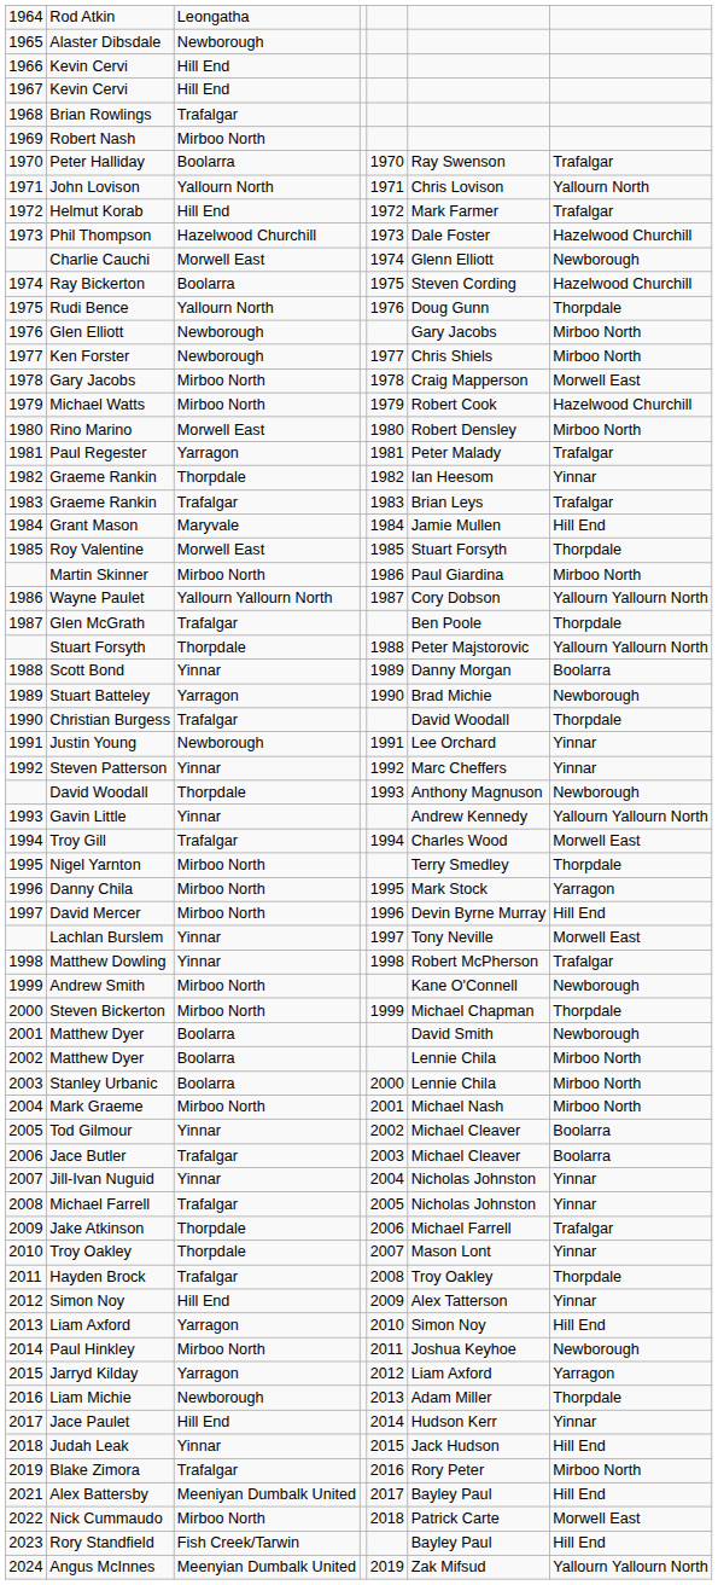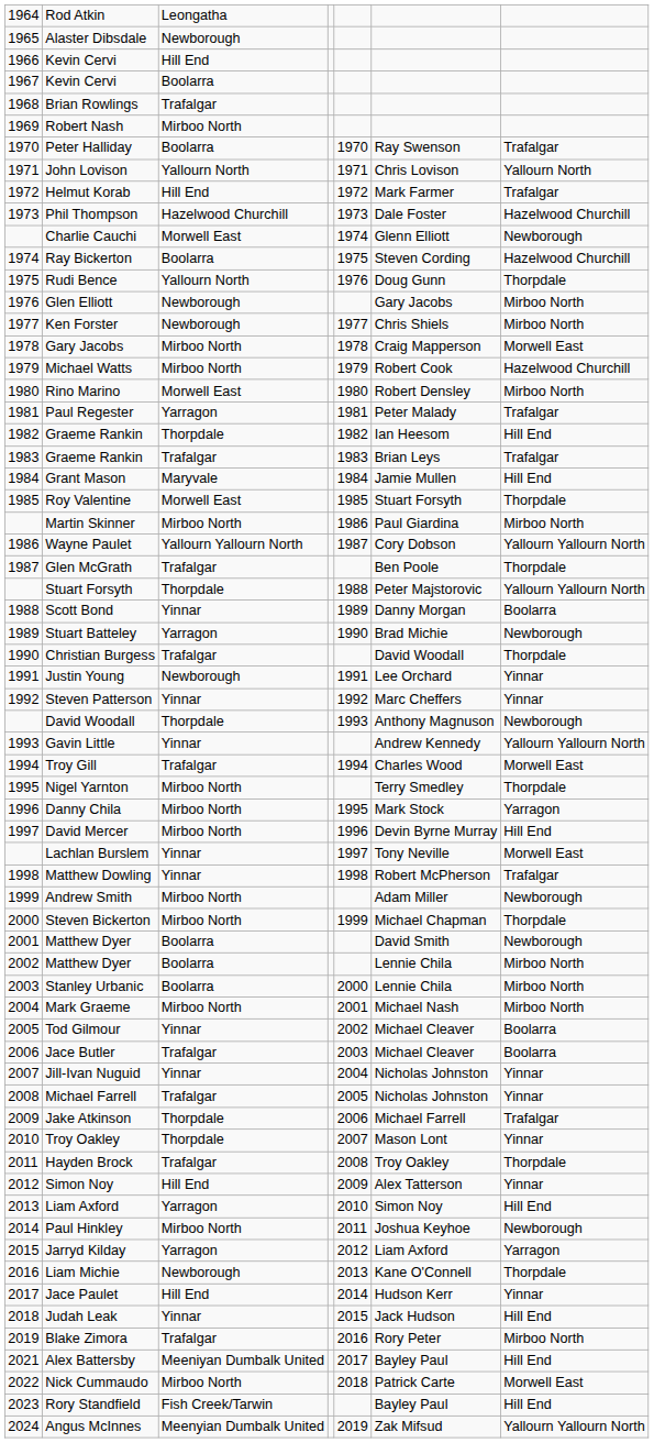 <table class="wikitable">
 <tr>
 <td>1964</td>
 <td>Rod Atkin</td>
 <td>Leongatha</td>
 <td></td>
 <td></td>
 <td></td>
 <td></td>
 </tr>
 <tr>
 <td>1965</td>
 <td>Alaster Dibsdale</td>
 <td>Newborough</td>
 <td></td>
 <td></td>
 <td></td>
 <td></td>
 </tr>
 <tr>
 <td>1966</td>
 <td>Kevin Cervi</td>
 <td>Hill End</td>
 <td></td>
 <td></td>
 <td></td>
 <td></td>
 </tr>
 <tr>
 <td>1967</td>
 <td>Kevin Cervi</td>
-<td>Hill End</td>
+<td>Boolarra</td>
 <td></td>
 <td></td>
 <td></td>
 <td></td>
 </tr>
 <tr>
 <td>1968</td>
 <td>Brian Rowlings</td>
 <td>Trafalgar</td>
 <td></td>
 <td></td>
 <td></td>
 <td></td>
 </tr>
 <tr>
 <td>1969</td>
 <td>Robert Nash</td>
 <td>Mirboo North</td>
 <td></td>
 <td></td>
 <td></td>
 <td></td>
 </tr>
 <tr>
 <td>1970</td>
 <td>Peter Halliday</td>
 <td>Boolarra</td>
 <td></td>
 <td>1970</td>
 <td>Ray Swenson</td>
 <td>Trafalgar</td>
 </tr>
 <tr>
 <td>1971</td>
 <td>John Lovison</td>
 <td>Yallourn North</td>
 <td></td>
 <td>1971</td>
 <td>Chris Lovison</td>
 <td>Yallourn North</td>
 </tr>
 <tr>
 <td>1972</td>
 <td>Helmut Korab</td>
 <td>Hill End</td>
 <td></td>
 <td>1972</td>
 <td>Mark Farmer</td>
 <td>Trafalgar</td>
 </tr>
 <tr>
 <td>1973</td>
 <td>Phil Thompson</td>
 <td>Hazelwood Churchill</td>
 <td></td>
 <td>1973</td>
 <td>Dale Foster</td>
 <td>Hazelwood Churchill</td>
 </tr>
 <tr>
 <td></td>
 <td>Charlie Cauchi</td>
 <td>Morwell East</td>
 <td></td>
 <td>1974</td>
 <td>Glenn Elliott</td>
 <td>Newborough</td>
 </tr>
 <tr>
 <td>1974</td>
 <td>Ray Bickerton</td>
 <td>Boolarra</td>
 <td></td>
 <td>1975</td>
 <td>Steven Cording</td>
 <td>Hazelwood Churchill</td>
 </tr>
 <tr>
 <td>1975</td>
 <td>Rudi Bence</td>
 <td>Yallourn North</td>
 <td></td>
 <td>1976</td>
 <td>Doug Gunn</td>
 <td>Thorpdale</td>
 </tr>
 <tr>
 <td>1976</td>
 <td>Glen Elliott</td>
 <td>Newborough</td>
 <td></td>
 <td></td>
 <td>Gary Jacobs</td>
 <td>Mirboo North</td>
 </tr>
 <tr>
 <td>1977</td>
 <td>Ken Forster</td>
 <td>Newborough</td>
 <td></td>
 <td>1977</td>
 <td>Chris Shiels</td>
 <td>Mirboo North</td>
 </tr>
 <tr>
 <td>1978</td>
 <td>Gary Jacobs</td>
 <td>Mirboo North</td>
 <td></td>
 <td>1978</td>
 <td>Craig Mapperson</td>
 <td>Morwell East</td>
 </tr>
 <tr>
 <td>1979</td>
 <td>Michael Watts</td>
 <td>Mirboo North</td>
 <td></td>
 <td>1979</td>
 <td>Robert Cook</td>
 <td>Hazelwood Churchill</td>
 </tr>
 <tr>
 <td>1980</td>
 <td>Rino Marino</td>
 <td>Morwell East</td>
 <td></td>
 <td>1980</td>
 <td>Robert Densley</td>
 <td>Mirboo North</td>
 </tr>
 <tr>
 <td>1981</td>
 <td>Paul Regester</td>
 <td>Yarragon</td>
 <td></td>
 <td>1981</td>
 <td>Peter Malady</td>
 <td>Trafalgar</td>
 </tr>
 <tr>
 <td>1982</td>
 <td>Graeme Rankin</td>
 <td>Thorpdale</td>
 <td></td>
 <td>1982</td>
 <td>Ian Heesom</td>
-<td>Yinnar</td>
+<td>Hill End</td>
 </tr>
 <tr>
 <td>1983</td>
 <td>Graeme Rankin</td>
 <td>Trafalgar</td>
 <td></td>
 <td>1983</td>
 <td>Brian Leys</td>
 <td>Trafalgar</td>
 </tr>
 <tr>
 <td>1984</td>
 <td>Grant Mason</td>
 <td>Maryvale</td>
 <td></td>
 <td>1984</td>
 <td>Jamie Mullen</td>
 <td>Hill End</td>
 </tr>
 <tr>
 <td>1985</td>
 <td>Roy Valentine</td>
 <td>Morwell East</td>
 <td></td>
 <td>1985</td>
 <td>Stuart Forsyth</td>
 <td>Thorpdale</td>
 </tr>
 <tr>
 <td></td>
 <td>Martin Skinner</td>
 <td>Mirboo North</td>
 <td></td>
 <td>1986</td>
 <td>Paul Giardina</td>
 <td>Mirboo North</td>
 </tr>
 <tr>
 <td>1986</td>
 <td>Wayne Paulet</td>
 <td>Yallourn Yallourn North</td>
 <td></td>
 <td>1987</td>
 <td>Cory Dobson</td>
 <td>Yallourn Yallourn North</td>
 </tr>
 <tr>
 <td>1987</td>
 <td>Glen McGrath</td>
 <td>Trafalgar</td>
 <td></td>
 <td></td>
 <td>Ben Poole</td>
 <td>Thorpdale</td>
 </tr>
 <tr>
 <td></td>
 <td>Stuart Forsyth</td>
 <td>Thorpdale</td>
 <td></td>
 <td>1988</td>
 <td>Peter Majstorovic</td>
 <td>Yallourn Yallourn North</td>
 </tr>
 <tr>
 <td>1988</td>
 <td>Scott Bond</td>
 <td>Yinnar</td>
 <td></td>
 <td>1989</td>
 <td>Danny Morgan</td>
 <td>Boolarra</td>
 </tr>
 <tr>
 <td>1989</td>
 <td>Stuart Batteley</td>
 <td>Yarragon</td>
 <td></td>
 <td>1990</td>
 <td>Brad Michie</td>
 <td>Newborough</td>
 </tr>
 <tr>
 <td>1990</td>
 <td>Christian Burgess</td>
 <td>Trafalgar</td>
 <td></td>
 <td></td>
 <td>David Woodall</td>
 <td>Thorpdale</td>
 </tr>
 <tr>
 <td>1991</td>
 <td>Justin Young</td>
 <td>Newborough</td>
 <td></td>
 <td>1991</td>
 <td>Lee Orchard</td>
 <td>Yinnar</td>
 </tr>
 <tr>
 <td>1992</td>
 <td>Steven Patterson</td>
 <td>Yinnar</td>
 <td></td>
 <td>1992</td>
 <td>Marc Cheffers</td>
 <td>Yinnar</td>
 </tr>
 <tr>
 <td></td>
 <td>David Woodall</td>
 <td>Thorpdale</td>
 <td></td>
 <td>1993</td>
 <td>Anthony Magnuson</td>
 <td>Newborough</td>
 </tr>
 <tr>
 <td>1993</td>
 <td>Gavin Little</td>
 <td>Yinnar</td>
 <td></td>
 <td></td>
 <td>Andrew Kennedy</td>
 <td>Yallourn Yallourn North</td>
 </tr>
 <tr>
 <td>1994</td>
 <td>Troy Gill</td>
 <td>Trafalgar</td>
 <td></td>
 <td>1994</td>
 <td>Charles Wood</td>
 <td>Morwell East</td>
 </tr>
 <tr>
 <td>1995</td>
 <td>Nigel Yarnton</td>
 <td>Mirboo North</td>
 <td></td>
 <td></td>
 <td>Terry Smedley</td>
 <td>Thorpdale</td>
 </tr>
 <tr>
 <td>1996</td>
 <td>Danny Chila</td>
 <td>Mirboo North</td>
 <td></td>
 <td>1995</td>
 <td>Mark Stock</td>
 <td>Yarragon</td>
 </tr>
 <tr>
 <td>1997</td>
 <td>David Mercer</td>
 <td>Mirboo North</td>
 <td></td>
 <td>1996</td>
 <td>Devin Byrne Murray</td>
 <td>Hill End</td>
 </tr>
 <tr>
 <td></td>
 <td>Lachlan Burslem</td>
 <td>Yinnar</td>
 <td></td>
 <td>1997</td>
 <td>Tony Neville</td>
 <td>Morwell East</td>
 </tr>
 <tr>
 <td>1998</td>
 <td>Matthew Dowling</td>
 <td>Yinnar</td>
 <td></td>
 <td>1998</td>
 <td>Robert McPherson</td>
 <td>Trafalgar</td>
 </tr>
 <tr>
 <td>1999</td>
 <td>Andrew Smith</td>
 <td>Mirboo North</td>
 <td></td>
 <td></td>
-<td>Kane O'Connell</td>
+<td>Adam Miller</td>
 <td>Newborough</td>
 </tr>
 <tr>
 <td>2000</td>
 <td>Steven Bickerton</td>
 <td>Mirboo North</td>
 <td></td>
 <td>1999</td>
 <td>Michael Chapman</td>
 <td>Thorpdale</td>
 </tr>
 <tr>
 <td>2001</td>
 <td>Matthew Dyer</td>
 <td>Boolarra</td>
 <td></td>
 <td></td>
 <td>David Smith</td>
 <td>Newborough</td>
 </tr>
 <tr>
 <td>2002</td>
 <td>Matthew Dyer</td>
 <td>Boolarra</td>
 <td></td>
 <td></td>
 <td>Lennie Chila</td>
 <td>Mirboo North</td>
 </tr>
 <tr>
 <td>2003</td>
 <td>Stanley Urbanic</td>
 <td>Boolarra</td>
 <td></td>
 <td>2000</td>
 <td>Lennie Chila</td>
 <td>Mirboo North</td>
 </tr>
 <tr>
 <td>2004</td>
 <td>Mark Graeme</td>
 <td>Mirboo North</td>
 <td></td>
 <td>2001</td>
 <td>Michael Nash</td>
 <td>Mirboo North</td>
 </tr>
 <tr>
 <td>2005</td>
 <td>Tod Gilmour</td>
 <td>Yinnar</td>
 <td></td>
 <td>2002</td>
 <td>Michael Cleaver</td>
 <td>Boolarra</td>
 </tr>
 <tr>
 <td>2006</td>
 <td>Jace Butler</td>
 <td>Trafalgar</td>
 <td></td>
 <td>2003</td>
 <td>Michael Cleaver</td>
 <td>Boolarra</td>
 </tr>
 <tr>
 <td>2007</td>
 <td>Jill-Ivan Nuguid</td>
 <td>Yinnar</td>
 <td></td>
 <td>2004</td>
 <td>Nicholas Johnston</td>
 <td>Yinnar</td>
 </tr>
 <tr>
 <td>2008</td>
 <td>Michael Farrell</td>
 <td>Trafalgar</td>
 <td></td>
 <td>2005</td>
 <td>Nicholas Johnston</td>
 <td>Yinnar</td>
 </tr>
 <tr>
 <td>2009</td>
 <td>Jake Atkinson</td>
 <td>Thorpdale</td>
 <td></td>
 <td>2006</td>
 <td>Michael Farrell</td>
 <td>Trafalgar</td>
 </tr>
 <tr>
 <td>2010</td>
 <td>Troy Oakley</td>
 <td>Thorpdale</td>
 <td></td>
 <td>2007</td>
 <td>Mason Lont</td>
 <td>Yinnar</td>
 </tr>
 <tr>
 <td>2011</td>
 <td>Hayden Brock</td>
 <td>Trafalgar</td>
 <td></td>
 <td>2008</td>
 <td>Troy Oakley</td>
 <td>Thorpdale</td>
 </tr>
 <tr>
 <td>2012</td>
 <td>Simon Noy</td>
 <td>Hill End</td>
 <td></td>
 <td>2009</td>
 <td>Alex Tatterson</td>
 <td>Yinnar</td>
 </tr>
 <tr>
 <td>2013</td>
 <td>Liam Axford</td>
 <td>Yarragon</td>
 <td></td>
 <td>2010</td>
 <td>Simon Noy</td>
 <td>Hill End</td>
 </tr>
 <tr>
 <td>2014</td>
 <td>Paul Hinkley</td>
 <td>Mirboo North</td>
 <td></td>
 <td>2011</td>
 <td>Joshua Keyhoe</td>
 <td>Newborough</td>
 </tr>
 <tr>
 <td>2015</td>
 <td>Jarryd Kilday</td>
 <td>Yarragon</td>
 <td></td>
 <td>2012</td>
 <td>Liam Axford</td>
 <td>Yarragon</td>
 </tr>
 <tr>
 <td>2016</td>
 <td>Liam Michie</td>
 <td>Newborough</td>
 <td></td>
 <td>2013</td>
-<td>Adam Miller</td>
+<td>Kane O'Connell</td>
 <td>Thorpdale</td>
 </tr>
 <tr>
 <td>2017</td>
 <td>Jace Paulet</td>
 <td>Hill End</td>
 <td></td>
 <td>2014</td>
 <td>Hudson Kerr</td>
 <td>Yinnar</td>
 </tr>
 <tr>
 <td>2018</td>
 <td>Judah Leak</td>
 <td>Yinnar</td>
 <td></td>
 <td>2015</td>
 <td>Jack Hudson</td>
 <td>Hill End</td>
 </tr>
 <tr>
 <td>2019</td>
 <td>Blake Zimora</td>
 <td>Trafalgar</td>
 <td></td>
 <td>2016</td>
 <td>Rory Peter</td>
 <td>Mirboo North</td>
 </tr>
 <tr>
 <td>2021</td>
 <td>Alex Battersby</td>
 <td>Meeniyan Dumbalk United</td>
 <td></td>
 <td>2017</td>
 <td>Bayley Paul</td>
 <td>Hill End</td>
 </tr>
 <tr>
 <td>2022</td>
 <td>Nick Cummaudo</td>
 <td>Mirboo North</td>
 <td></td>
 <td>2018</td>
 <td>Patrick Carte</td>
 <td>Morwell East</td>
 </tr>
 <tr>
 <td>2023</td>
 <td>Rory Standfield</td>
 <td>Fish Creek/Tarwin</td>
 <td></td>
 <td></td>
 <td>Bayley Paul</td>
 <td>Hill End</td>
 </tr>
 <tr>
 <td>2024</td>
 <td>Angus McInnes</td>
 <td>Meenyian Dumbalk United</td>
 <td></td>
 <td>2019</td>
 <td>Zak Mifsud</td>
 <td>Yallourn Yallourn North</td>
 </tr>
 </table>
